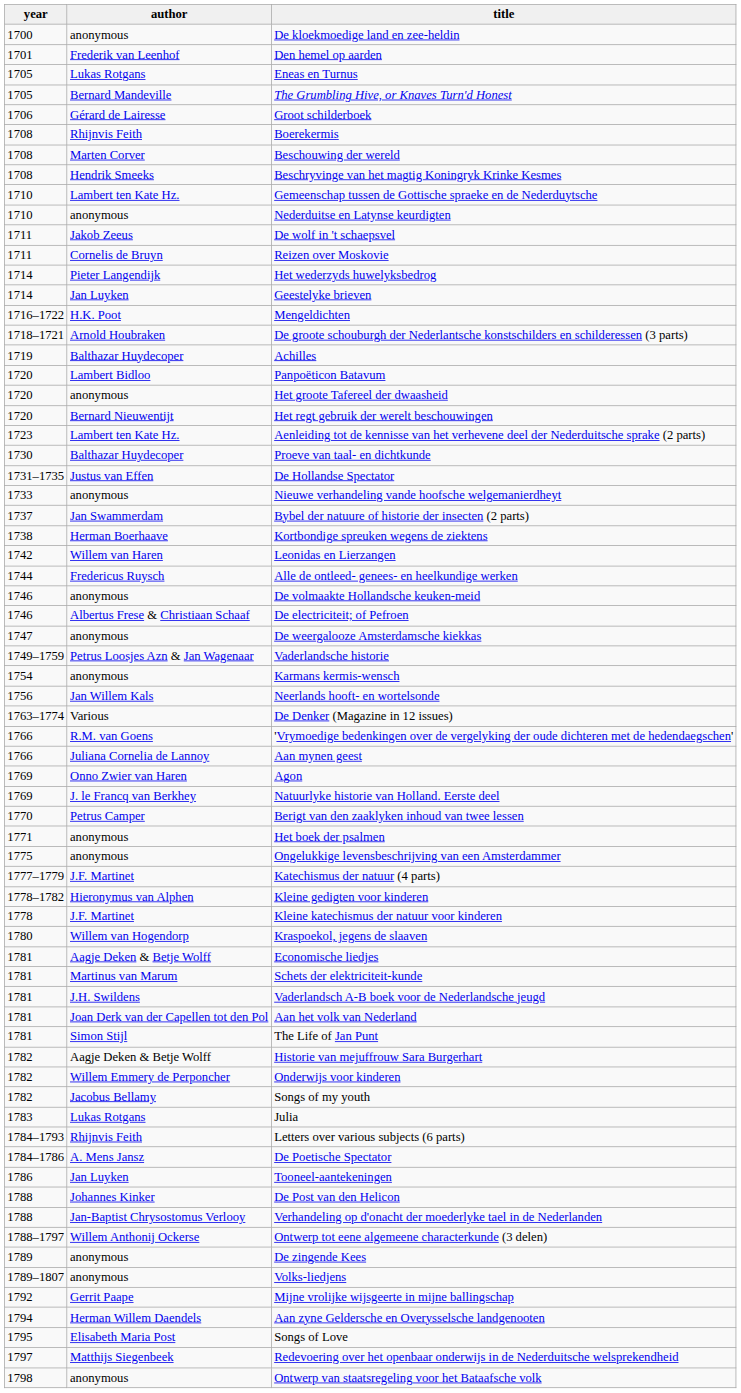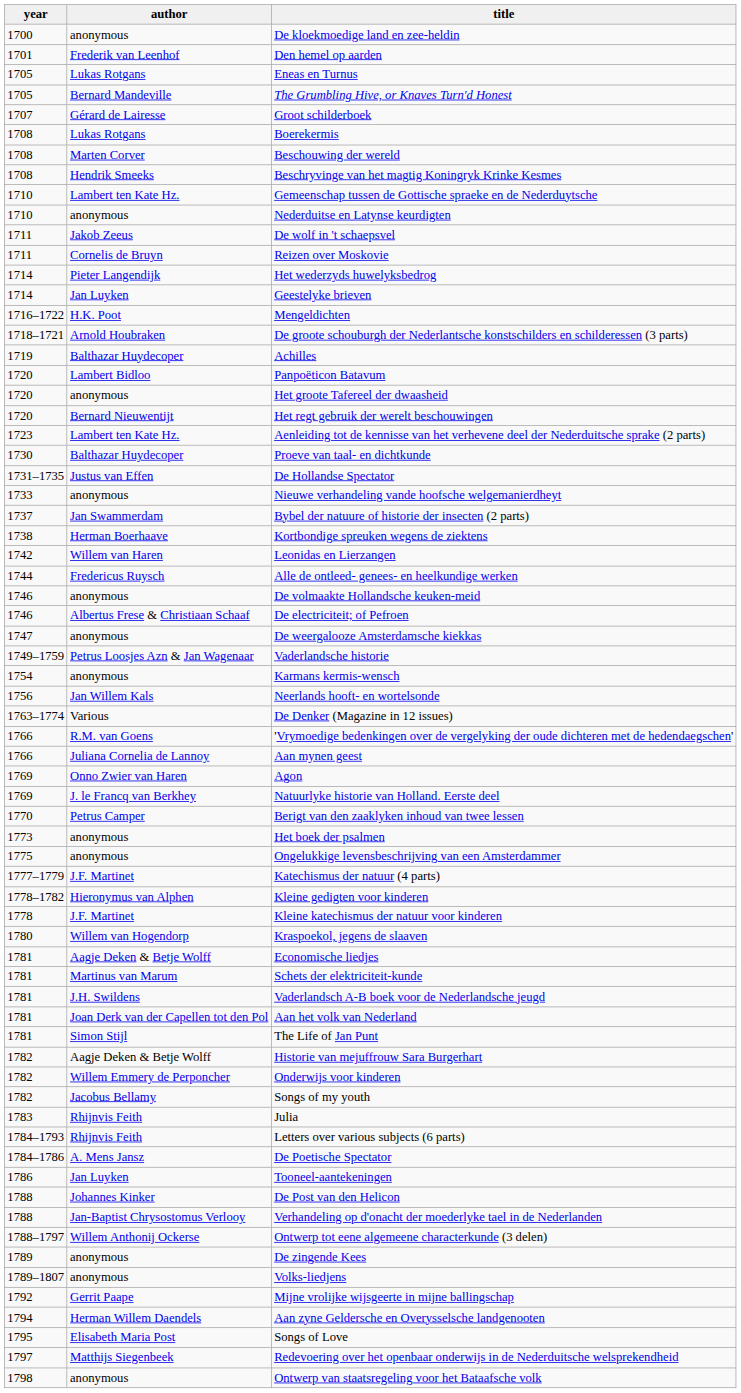 <table class="wikitable">
 <tr style="text-align:center; background:#f0f0f0;">
 <td><strong>year</strong></td>
 <td><strong>author</strong></td>
 <td><strong>title</strong></td>
 </tr>
 <tr>
 <td>1700</td>
 <td>anonymous</td>
 <td><a href='#'>De kloekmoedige land en zee-heldin</a></td>
 </tr>
 <tr>
 <td>1701</td>
 <td><a href='#'>Frederik van Leenhof</a></td>
 <td><a href='#'>Den hemel op aarden</a></td>
 </tr>
 <tr>
 <td>1705</td>
 <td><a href='#'>Lukas Rotgans</a></td>
 <td><a href='#'>Eneas en Turnus</a></td>
 </tr>
 <tr>
 <td>1705</td>
 <td><a href='#'>Bernard Mandeville</a></td>
 <td><em><a href='#'>The Grumbling Hive, or Knaves Turn'd Honest</a></em></td>
 </tr>
 <tr>
-<td>1706</td>
+<td>1707</td>
 <td><a href='#'>Gérard de Lairesse</a></td>
 <td><a href='#'>Groot schilderboek</a></td>
 </tr>
 <tr>
 <td>1708</td>
-<td><a href='#'>Rhijnvis Feith</a></td>
+<td><a href='#'>Lukas Rotgans</a></td>
 <td><a href='#'>Boerekermis</a></td>
 </tr>
 <tr>
 <td>1708</td>
 <td><a href='#'>Marten Corver</a></td>
 <td><a href='#'>Beschouwing der wereld</a></td>
 </tr>
 <tr>
 <td>1708</td>
 <td><a href='#'>Hendrik Smeeks</a></td>
 <td><a href='#'>Beschryvinge van het magtig Koningryk Krinke Kesmes</a></td>
 </tr>
 <tr>
 <td>1710</td>
 <td><a href='#'>Lambert ten Kate Hz.</a></td>
 <td><a href='#'>Gemeenschap tussen de Gottische spraeke en de Nederduytsche</a></td>
 </tr>
 <tr>
 <td>1710</td>
 <td>anonymous</td>
 <td><a href='#'>Nederduitse en Latynse keurdigten</a></td>
 </tr>
 <tr>
 <td>1711</td>
 <td><a href='#'>Jakob Zeeus</a></td>
 <td><a href='#'>De wolf in 't schaepsvel</a></td>
 </tr>
 <tr>
 <td>1711</td>
 <td><a href='#'>Cornelis de Bruyn</a></td>
 <td><a href='#'>Reizen over Moskovie</a></td>
 </tr>
 <tr>
 <td>1714</td>
 <td><a href='#'>Pieter Langendijk</a></td>
 <td><a href='#'>Het wederzyds huwelyksbedrog</a></td>
 </tr>
 <tr>
 <td>1714</td>
 <td><a href='#'>Jan Luyken</a></td>
 <td><a href='#'>Geestelyke brieven</a></td>
 </tr>
 <tr>
 <td>1716–1722</td>
 <td><a href='#'>H.K. Poot</a></td>
 <td><a href='#'>Mengeldichten</a></td>
 </tr>
 <tr>
 <td>1718–1721</td>
 <td><a href='#'>Arnold Houbraken</a></td>
 <td><a href='#'>De groote schouburgh der Nederlantsche konstschilders en schilderessen</a> (3 parts)</td>
 </tr>
 <tr>
 <td>1719</td>
 <td><a href='#'>Balthazar Huydecoper</a></td>
 <td><a href='#'>Achilles</a></td>
 </tr>
 <tr>
 <td>1720</td>
 <td><a href='#'>Lambert Bidloo</a></td>
 <td><a href='#'>Panpoëticon Batavum</a></td>
 </tr>
 <tr>
 <td>1720</td>
 <td>anonymous</td>
 <td><a href='#'>Het groote Tafereel der dwaasheid</a></td>
 </tr>
 <tr>
 <td>1720</td>
 <td><a href='#'>Bernard Nieuwentijt</a></td>
 <td><a href='#'>Het regt gebruik der werelt beschouwingen</a></td>
 </tr>
 <tr>
 <td>1723</td>
 <td><a href='#'>Lambert ten Kate Hz.</a></td>
 <td><a href='#'>Aenleiding tot de kennisse van het verhevene deel der Nederduitsche sprake</a> (2 parts)</td>
 </tr>
 <tr>
 <td>1730</td>
 <td><a href='#'>Balthazar Huydecoper</a></td>
 <td><a href='#'>Proeve van taal- en dichtkunde</a></td>
 </tr>
 <tr>
 <td>1731–1735</td>
 <td><a href='#'>Justus van Effen</a></td>
 <td><a href='#'>De Hollandse Spectator</a></td>
 </tr>
 <tr>
 <td>1733</td>
 <td>anonymous</td>
 <td><a href='#'>Nieuwe verhandeling vande hoofsche welgemanierdheyt</a></td>
 </tr>
 <tr>
 <td>1737</td>
 <td><a href='#'>Jan Swammerdam</a></td>
 <td><a href='#'>Bybel der natuure of historie der insecten</a> (2 parts)</td>
 </tr>
 <tr>
 <td>1738</td>
 <td><a href='#'>Herman Boerhaave</a></td>
 <td><a href='#'>Kortbondige spreuken wegens de ziektens</a></td>
 </tr>
 <tr>
 <td>1742</td>
 <td><a href='#'>Willem van Haren</a></td>
 <td><a href='#'>Leonidas en Lierzangen</a></td>
 </tr>
 <tr>
 <td>1744</td>
 <td><a href='#'>Fredericus Ruysch</a></td>
 <td><a href='#'>Alle de ontleed- genees- en heelkundige werken</a></td>
 </tr>
 <tr>
 <td>1746</td>
 <td>anonymous</td>
 <td><a href='#'>De volmaakte Hollandsche keuken-meid</a></td>
 </tr>
 <tr>
 <td>1746</td>
 <td><a href='#'>Albertus Frese</a> & <a href='#'>Christiaan Schaaf</a></td>
 <td><a href='#'>De electriciteit; of Pefroen</a></td>
 </tr>
 <tr>
 <td>1747</td>
 <td>anonymous</td>
 <td><a href='#'>De weergalooze Amsterdamsche kiekkas</a></td>
 </tr>
 <tr>
 <td>1749–1759</td>
 <td><a href='#'>Petrus Loosjes Azn</a> & <a href='#'>Jan Wagenaar</a></td>
 <td><a href='#'>Vaderlandsche historie</a></td>
 </tr>
 <tr>
 <td>1754</td>
 <td>anonymous</td>
 <td><a href='#'>Karmans kermis-wensch</a></td>
 </tr>
 <tr>
 <td>1756</td>
 <td><a href='#'>Jan Willem Kals</a></td>
 <td><a href='#'>Neerlands hooft- en wortelsonde</a></td>
 </tr>
 <tr>
 <td>1763–1774</td>
 <td>Various</td>
 <td><a href='#'>De Denker</a> (Magazine in 12 issues)</td>
 </tr>
 <tr>
 <td>1766</td>
 <td><a href='#'>R.M. van Goens</a></td>
 <td>'<a href='#'>Vrymoedige bedenkingen over de vergelyking der oude dichteren met de hedendaegschen</a>'</td>
 </tr>
 <tr>
 <td>1766</td>
 <td><a href='#'>Juliana Cornelia de Lannoy</a></td>
 <td><a href='#'>Aan mynen geest</a></td>
 </tr>
 <tr>
 <td>1769</td>
 <td><a href='#'>Onno Zwier van Haren</a></td>
 <td><a href='#'>Agon</a></td>
 </tr>
 <tr>
 <td>1769</td>
 <td><a href='#'>J. le Francq van Berkhey</a></td>
 <td><a href='#'>Natuurlyke historie van Holland. Eerste deel</a></td>
 </tr>
 <tr>
 <td>1770</td>
 <td><a href='#'>Petrus Camper</a></td>
 <td><a href='#'>Berigt van den zaaklyken inhoud van twee lessen</a></td>
 </tr>
 <tr>
-<td>1771</td>
+<td>1773</td>
 <td>anonymous</td>
 <td><a href='#'>Het boek der psalmen</a></td>
 </tr>
 <tr>
 <td>1775</td>
 <td>anonymous</td>
 <td><a href='#'>Ongelukkige levensbeschrijving van een Amsterdammer</a></td>
 </tr>
 <tr>
 <td>1777–1779</td>
 <td><a href='#'>J.F. Martinet</a></td>
 <td><a href='#'>Katechismus der natuur</a> (4 parts)</td>
 </tr>
 <tr>
 <td>1778–1782</td>
 <td><a href='#'>Hieronymus van Alphen</a></td>
 <td><a href='#'>Kleine gedigten voor kinderen</a></td>
 </tr>
 <tr>
 <td>1778</td>
 <td><a href='#'>J.F. Martinet</a></td>
 <td><a href='#'>Kleine katechismus der natuur voor kinderen</a></td>
 </tr>
 <tr>
 <td>1780</td>
 <td><a href='#'>Willem van Hogendorp</a></td>
 <td><a href='#'>Kraspoekol, jegens de slaaven</a></td>
 </tr>
 <tr>
 <td>1781</td>
 <td><a href='#'>Aagje Deken</a> & <a href='#'>Betje Wolff</a></td>
 <td><a href='#'>Economische liedjes</a></td>
 </tr>
 <tr>
 <td>1781</td>
 <td><a href='#'>Martinus van Marum</a></td>
 <td><a href='#'>Schets der elektriciteit-kunde</a></td>
 </tr>
 <tr>
 <td>1781</td>
 <td><a href='#'>J.H. Swildens</a></td>
 <td><a href='#'>Vaderlandsch A-B boek voor de Nederlandsche jeugd</a></td>
 </tr>
 <tr>
 <td>1781</td>
 <td><a href='#'>Joan Derk van der Capellen tot den Pol</a></td>
 <td><a href='#'>Aan het volk van Nederland</a></td>
 </tr>
 <tr>
 <td>1781</td>
 <td><a href='#'>Simon Stijl</a></td>
 <td>The Life of <a href='#'>Jan Punt</a></td>
 </tr>
 <tr>
 <td>1782</td>
 <td>Aagje Deken & Betje Wolff</td>
 <td><a href='#'>Historie van mejuffrouw Sara Burgerhart</a></td>
 </tr>
 <tr>
 <td>1782</td>
 <td><a href='#'>Willem Emmery de Perponcher</a></td>
 <td><a href='#'>Onderwijs voor kinderen</a></td>
 </tr>
 <tr>
 <td>1782</td>
 <td><a href='#'>Jacobus Bellamy</a></td>
 <td>Songs of my youth</td>
 </tr>
 <tr>
 <td>1783</td>
-<td><a href='#'>Lukas Rotgans</a></td>
+<td><a href='#'>Rhijnvis Feith</a></td>
 <td>Julia</td>
 </tr>
 <tr>
 <td>1784–1793</td>
 <td><a href='#'>Rhijnvis Feith</a></td>
 <td>Letters over various subjects (6 parts)</td>
 </tr>
 <tr>
 <td>1784–1786</td>
 <td><a href='#'>A. Mens Jansz</a></td>
 <td><a href='#'>De Poetische Spectator</a></td>
 </tr>
 <tr>
 <td>1786</td>
 <td><a href='#'>Jan Luyken</a></td>
 <td><a href='#'>Tooneel-aantekeningen</a></td>
 </tr>
 <tr>
 <td>1788</td>
 <td><a href='#'>Johannes Kinker</a></td>
 <td><a href='#'>De Post van den Helicon</a></td>
 </tr>
 <tr>
 <td>1788</td>
 <td><a href='#'>Jan-Baptist Chrysostomus Verlooy</a></td>
 <td><a href='#'>Verhandeling op d'onacht der moederlyke tael in de Nederlanden</a></td>
 </tr>
 <tr>
 <td>1788–1797</td>
 <td><a href='#'>Willem Anthonij Ockerse</a></td>
 <td><a href='#'>Ontwerp tot eene algemeene characterkunde</a> (3 delen)</td>
 </tr>
 <tr>
 <td>1789</td>
 <td>anonymous</td>
 <td><a href='#'>De zingende Kees</a></td>
 </tr>
 <tr>
 <td>1789–1807</td>
 <td>anonymous</td>
 <td><a href='#'>Volks-liedjens</a></td>
 </tr>
 <tr>
 <td>1792</td>
 <td><a href='#'>Gerrit Paape</a></td>
 <td><a href='#'>Mijne vrolijke wijsgeerte in mijne ballingschap</a></td>
 </tr>
 <tr>
 <td>1794</td>
 <td><a href='#'>Herman Willem Daendels</a></td>
 <td><a href='#'>Aan zyne Geldersche en Overysselsche landgenooten</a></td>
 </tr>
 <tr>
 <td>1795</td>
 <td><a href='#'>Elisabeth Maria Post</a></td>
 <td>Songs of Love</td>
 </tr>
 <tr>
 <td>1797</td>
 <td><a href='#'>Matthijs Siegenbeek</a></td>
 <td><a href='#'>Redevoering over het openbaar onderwijs in de Nederduitsche welsprekendheid</a></td>
 </tr>
 <tr>
 <td>1798</td>
 <td>anonymous</td>
 <td><a href='#'>Ontwerp van staatsregeling voor het Bataafsche volk</a></td>
 </tr>
 </table>
